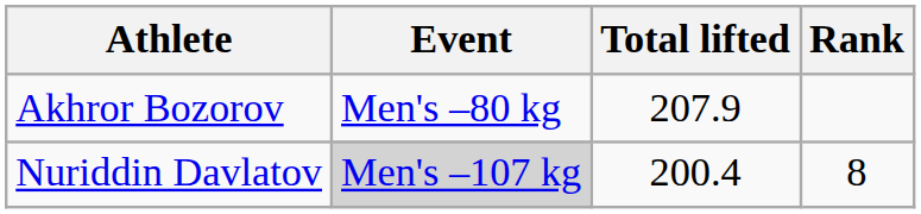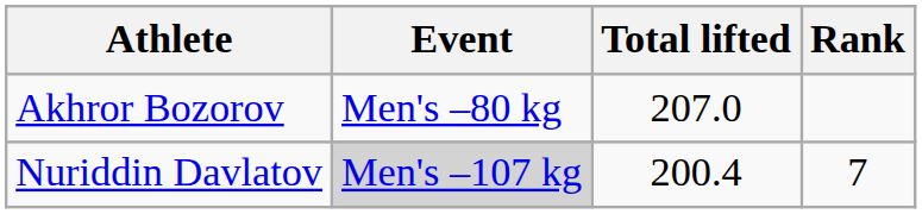 <table class="wikitable" style="font-size:90%">
 <tr>
 <th>Athlete</th>
 <th>Event</th>
 <th>Total lifted</th>
 <th>Rank</th>
 </tr>
 <tr>
 <td><a href='#'>Akhror Bozorov</a></td>
 <td><a href='#'>Men's –80 kg</a></td>
-<td align="center">207.9</td>
+<td align="center">207.0</td>
 <td align="center"></td>
 </tr>
 <tr>
 <td><a href='#'>Nuriddin Davlatov</a></td>
 <td style="background: lightgrey;"><a href='#'>Men's –107 kg</a></td>
 <td align="center">200.4</td>
-<td align="center">8</td>
+<td align="center">7</td>
 </tr>
 </table>
